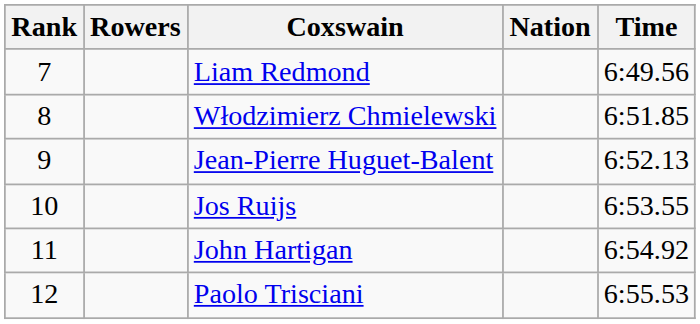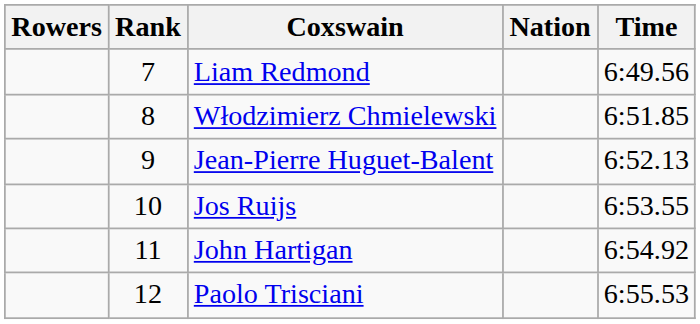 <table class="wikitable sortable" style="text-align:center">
 <tr>
+<th>Rowers</th>
 <th>Rank</th>
-<th>Rowers</th>
 <th>Coxswain</th>
 <th>Nation</th>
 <th>Time</th>
 </tr>
 <tr>
+<td align=left></td>
 <td>7</td>
-<td align=left></td>
 <td align=left><a href='#'>Liam Redmond</a></td>
 <td align=left></td>
 <td>6:49.56</td>
 </tr>
 <tr>
+<td align=left></td>
 <td>8</td>
-<td align=left></td>
 <td align=left><a href='#'>Włodzimierz Chmielewski</a></td>
 <td align=left></td>
 <td>6:51.85</td>
 </tr>
 <tr>
+<td align=left></td>
 <td>9</td>
-<td align=left></td>
 <td align=left><a href='#'>Jean-Pierre Huguet-Balent</a></td>
 <td align=left></td>
 <td>6:52.13</td>
 </tr>
 <tr>
+<td align=left></td>
 <td>10</td>
-<td align=left></td>
 <td align=left><a href='#'>Jos Ruijs</a></td>
 <td align=left></td>
 <td>6:53.55</td>
 </tr>
 <tr>
+<td align=left></td>
 <td>11</td>
-<td align=left></td>
 <td align=left><a href='#'>John Hartigan</a></td>
 <td align=left></td>
 <td>6:54.92</td>
 </tr>
 <tr>
+<td align=left></td>
 <td>12</td>
-<td align=left></td>
 <td align=left><a href='#'>Paolo Trisciani</a></td>
 <td align=left></td>
 <td>6:55.53</td>
 </tr>
 </table>
